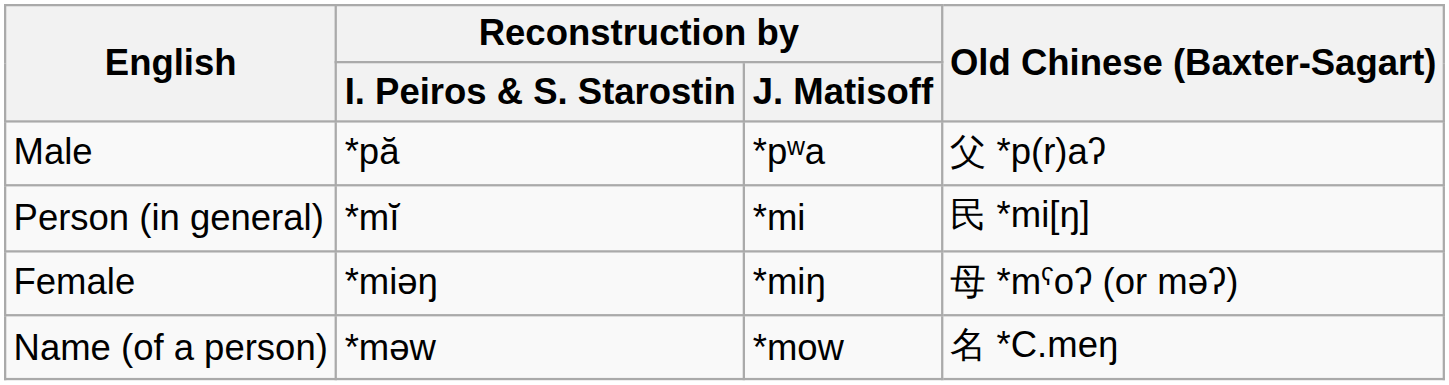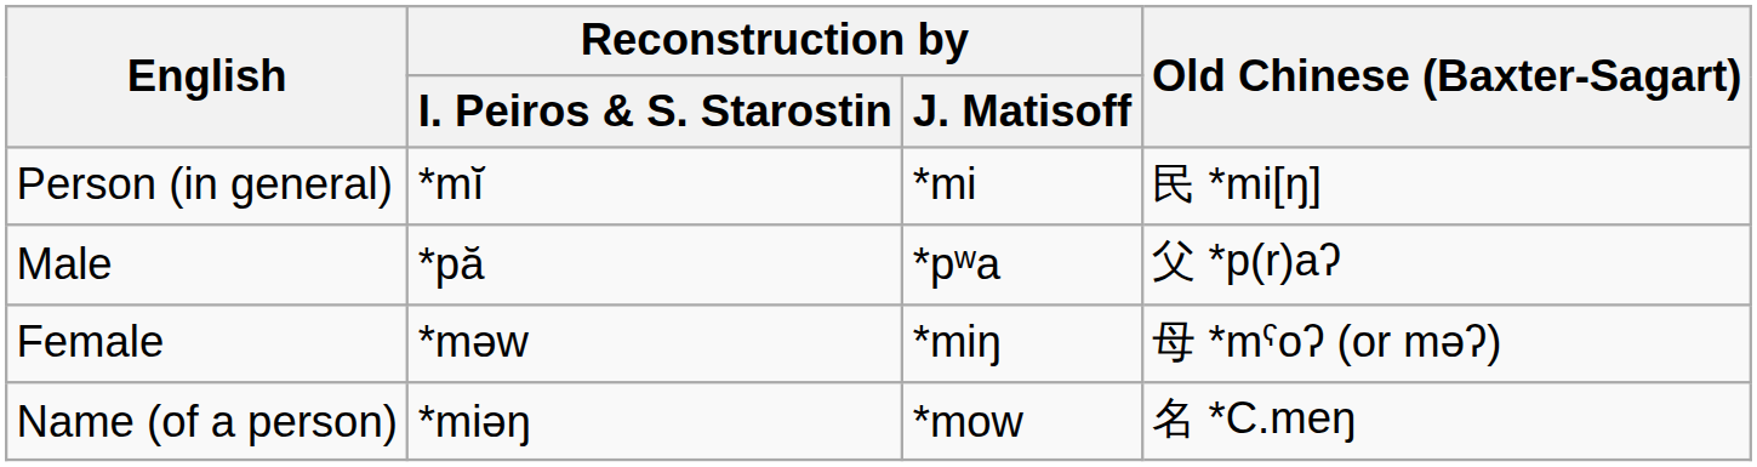 <table class="wikitable">
 <tr>
 <th rowspan=2>English</th>
 <th colspan=2>Reconstruction by</th>
 <th rowspan=2>Old Chinese (Baxter-Sagart)</th>
 </tr>
 <tr>
 <th>I. Peiros & S. Starostin</th>
 <th>J. Matisoff</th>
 </tr>
 <tr>
+<td>Person (in general)</td>
+<td>*mĭ</td>
+<td>*mi</td>
+<td>民 *mi[ŋ]</td>
+</tr>
+<tr>
 <td>Male</td>
 <td>*pă</td>
 <td>*pʷa</td>
 <td>父 *p(r)aʔ</td>
 </tr>
 <tr>
-<td>Person (in general)</td>
-<td>*mĭ</td>
-<td>*mi</td>
-<td>民 *mi[ŋ]</td>
-</tr>
-<tr>
 <td>Female</td>
-<td>*miǝŋ</td>
+<td>*mǝw</td>
 <td>*miŋ</td>
 <td>母 *mˤoʔ (or məʔ)</td>
 </tr>
 <tr>
 <td>Name (of a person)</td>
-<td>*mǝw</td>
+<td>*miǝŋ</td>
 <td>*mow</td>
 <td>名 *C.meŋ</td>
 </tr>
 </table>
